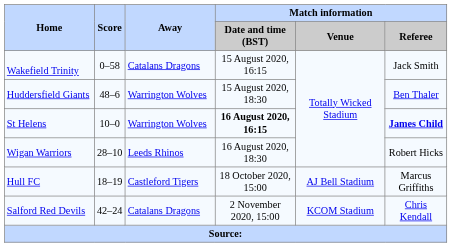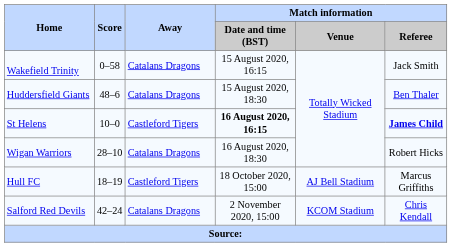 <table border=1 style="border-collapse:collapse; font-size:90%; text-align:center;" cellpadding=3 cellspacing=0 width=100%>
 <tr bgcolor=#C1D8FF>
 <th rowspan=2 width=19%>Home</th>
 <th rowspan=2 width=6%>Score</th>
 <th rowspan=2 width=19%>Away</th>
 <th colspan=4>Match information</th>
 </tr>
 <tr bgcolor=#CCCCCC>
 <th width=17%>Date and time (BST)</th>
 <th width=19%>Venue</th>
 <th width=13%>Referee</th>
 </tr>
 <tr bgcolor=#F5FAFF>
 <td align=left><br> <a href='#'>Wakefield Trinity</a></td>
 <td>0–58</td>
 <td align=left> <a href='#'>Catalans Dragons</a></td>
 <td>15 August 2020, 16:15</td>
 <td Rowspan=4><a href='#'>Totally Wicked Stadium</a></td>
 <td>Jack Smith</td>
 </tr>
 <tr bgcolor=#F5FAFF>
 <td align=left> <a href='#'>Huddersfield Giants</a></td>
 <td>48–6</td>
-<td align=left> <a href='#'>Warrington Wolves</a></td>
+<td align=left> <a href='#'>Catalans Dragons</a></td>
 <td>15 August 2020, 18:30</td>
 <td><a href='#'>Ben Thaler</a></td>
 </tr>
 <tr bgcolor=#F5FAFF>
 <td align=left> <a href='#'>St Helens</a></td>
 <td>10–0</td>
-<td align=left> <a href='#'>Warrington Wolves</a></td>
+<td align=left> <a href='#'>Castleford Tigers</a></td>
 <td><strong>16 August 2020, 16:15</strong></td>
 <td><strong><a href='#'>James Child</a></strong></td>
 </tr>
 <tr bgcolor=#F5FAFF>
 <td align=left> <a href='#'>Wigan Warriors</a></td>
 <td>28–10</td>
-<td align=left> <a href='#'>Leeds Rhinos</a></td>
+<td align=left> <a href='#'>Catalans Dragons</a></td>
 <td>16 August 2020, 18:30</td>
 <td>Robert Hicks</td>
 </tr>
 <tr bgcolor=#F5FAFF>
 <td align=left> <a href='#'>Hull FC</a></td>
 <td>18–19</td>
 <td align=left> <a href='#'>Castleford Tigers</a></td>
 <td>18 October 2020, 15:00</td>
 <td><a href='#'>AJ Bell Stadium</a></td>
 <td>Marcus Griffiths</td>
 </tr>
 <tr bgcolor=#F5FAFF>
 <td align=left> <a href='#'>Salford Red Devils</a></td>
 <td>42–24</td>
 <td align=left> <a href='#'>Catalans Dragons</a></td>
 <td>2 November 2020, 15:00</td>
 <td><a href='#'>KCOM Stadium</a></td>
 <td><a href='#'>Chris Kendall</a></td>
 </tr>
 <tr style="background:#c1d8ff;">
 <th colspan=7>Source:</th>
 </tr>
 </table>
